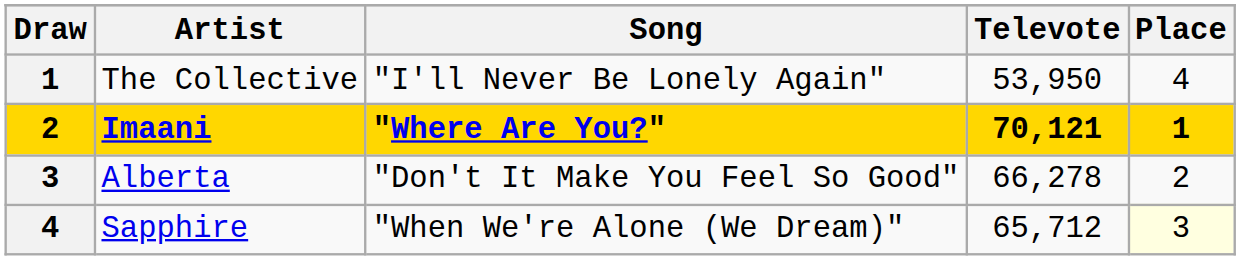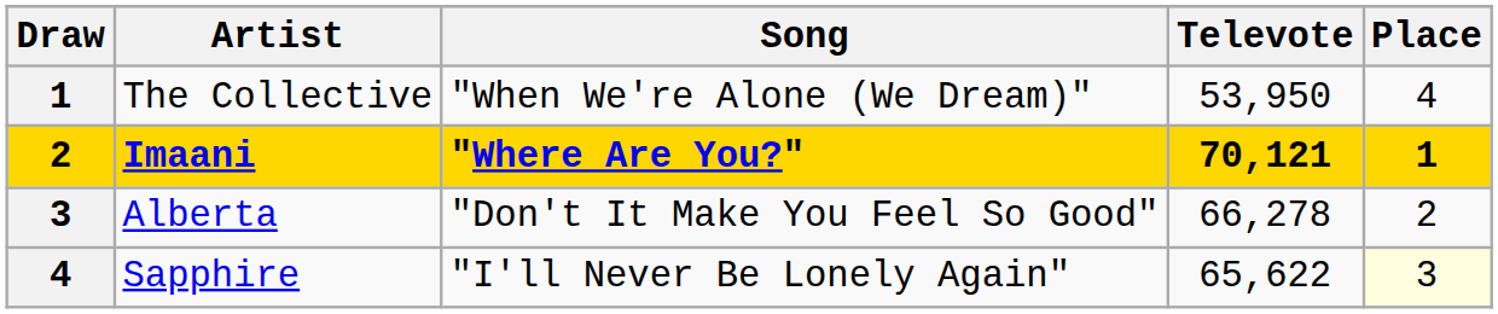 <table class="sortable wikitable plainrowheaders" style="margin: 1em auto 1em auto; text-align:center;">
 <tr>
 </tr>
 <tr>
 <th scope="col">Draw</th>
 <th scope="col">Artist</th>
 <th scope="col">Song</th>
 <th scope="col">Televote</th>
 <th scope="col">Place</th>
 </tr>
 <tr>
 <th scope="row" style="text-align:center;">1</th>
 <td align="left">The Collective</td>
-<td align="left">"I'll Never Be Lonely Again"</td>
+<td align="left">"When We're Alone (We Dream)"</td>
 <td>53,950</td>
 <td>4</td>
 </tr>
 <tr style="font-weight:bold; background:gold;">
 <th scope="row" style="text-align:center; font-weight:bold; background:gold;">2</th>
 <td align="left"><a href='#'>Imaani</a></td>
 <td align="left">"<a href='#'>Where Are You?</a>"</td>
 <td>70,121</td>
 <td>1</td>
 </tr>
 <tr>
 <th scope="row" style="text-align:center;">3</th>
 <td align="left"><a href='#'>Alberta</a></td>
 <td align="left">"Don't It Make You Feel So Good"</td>
 <td>66,278</td>
 <td>2</td>
 </tr>
 <tr>
 <th scope="row" style="text-align:center;">4</th>
 <td align="left"><a href='#'>Sapphire</a></td>
-<td align="left">"When We're Alone (We Dream)"</td>
-<td>65,712</td>
+<td align="left">"I'll Never Be Lonely Again"</td>
+<td>65,622</td>
 <td style="background: lightyellow;">3</td>
 </tr>
 </table>
